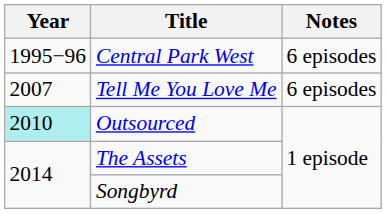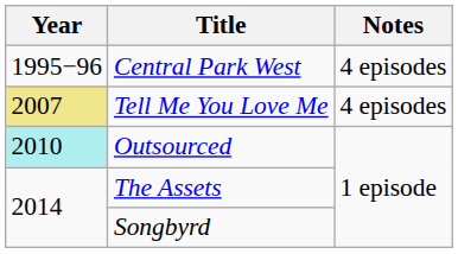 <table class="wikitable">
 <tr>
 <th>Year</th>
 <th>Title</th>
 <th>Notes</th>
 </tr>
 <tr>
 <td>1995−96</td>
 <td><em><a href='#'>Central Park West</a></em></td>
-<td>6 episodes</td>
+<td>4 episodes</td>
 </tr>
 <tr>
-<td>2007</td>
+<td style="background: khaki;">2007</td>
 <td><em><a href='#'>Tell Me You Love Me</a></em></td>
-<td>6 episodes</td>
+<td>4 episodes</td>
 </tr>
 <tr>
 <td style="background: paleturquoise;">2010</td>
 <td><em><a href='#'>Outsourced</a></em></td>
 <td rowspan=3>1 episode</td>
 </tr>
 <tr>
 <td rowspan=2>2014</td>
 <td><em><a href='#'>The Assets</a></em></td>
 </tr>
 <tr>
 <td><em>Songbyrd</em></td>
 </tr>
 </table>
